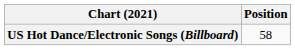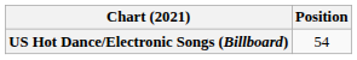 <table class="wikitable plainrowheaders" style="text-align:center">
 <tr>
 <th scope="col">Chart (2021)</th>
 <th scope="col">Position</th>
 </tr>
 <tr>
 <th scope="row">US Hot Dance/Electronic Songs (<em>Billboard</em>)</th>
-<td>58</td>
+<td>54</td>
 </tr>
 </table>
